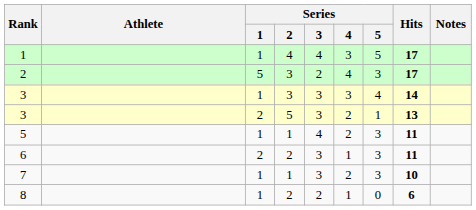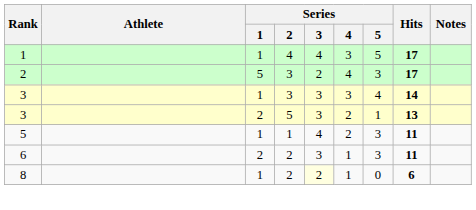 <table class="wikitable" style="text-align:center">
 <tr>
 <th rowspan=2 width=40>Rank</th>
 <th rowspan=2 width=250>Athlete</th>
 <th colspan=5>Series</th>
 <th rowspan=2 width=40>Hits</th>
 <th rowspan=2 width=45>Notes</th>
 </tr>
 <tr>
 <th width=30>1</th>
 <th width=30>2</th>
 <th width=30>3</th>
 <th width=30>4</th>
 <th width=30>5</th>
 </tr>
 <tr bgcolor=ccffcc>
 <td>1</td>
 <td align=left></td>
 <td>1</td>
 <td>4</td>
 <td>4</td>
 <td>3</td>
 <td>5</td>
 <td><strong>17</strong></td>
 <td></td>
 </tr>
 <tr bgcolor=ccffcc>
 <td>2</td>
 <td align=left></td>
 <td>5</td>
 <td>3</td>
 <td>2</td>
 <td>4</td>
 <td>3</td>
 <td><strong>17</strong></td>
 <td></td>
 </tr>
 <tr bgcolor=ffffcc>
 <td>3</td>
 <td align=left></td>
 <td>1</td>
 <td>3</td>
 <td>3</td>
 <td>3</td>
 <td>4</td>
 <td><strong>14</strong></td>
 <td></td>
 </tr>
 <tr bgcolor=ffffcc>
 <td>3</td>
 <td align=left></td>
 <td>2</td>
 <td>5</td>
 <td>3</td>
 <td>2</td>
 <td>1</td>
 <td><strong>13</strong></td>
 <td></td>
 </tr>
 <tr>
 <td>5</td>
 <td align=left></td>
 <td>1</td>
 <td>1</td>
 <td>4</td>
 <td>2</td>
 <td>3</td>
 <td><strong>11</strong></td>
 <td></td>
 </tr>
 <tr>
 <td>6</td>
 <td align=left></td>
 <td>2</td>
 <td>2</td>
 <td>3</td>
 <td>1</td>
 <td>3</td>
 <td><strong>11</strong></td>
 <td></td>
 </tr>
 <tr>
-<td>7</td>
-<td align=left></td>
-<td>1</td>
-<td>1</td>
-<td>3</td>
-<td>2</td>
-<td>3</td>
-<td><strong>10</strong></td>
-<td></td>
-</tr>
-<tr>
 <td>8</td>
 <td align=left></td>
 <td>1</td>
 <td>2</td>
-<td>2</td>
+<td style="background: lightyellow;">2</td>
 <td>1</td>
 <td>0</td>
 <td><strong>6</strong></td>
 <td></td>
 </tr>
 </table>
